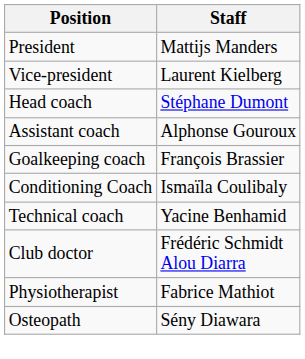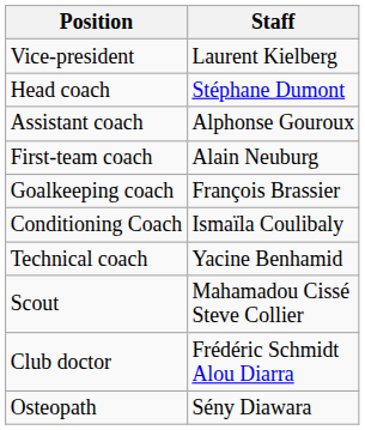 <table class="wikitable">
 <tr>
 <th>Position</th>
 <th>Staff</th>
-</tr>
-<tr>
-<td>President</td>
-<td>Mattijs Manders</td>
 </tr>
 <tr>
 <td>Vice-president</td>
 <td>Laurent Kielberg</td>
 </tr>
 <tr>
 <td>Head coach</td>
 <td><a href='#'>Stéphane Dumont</a></td>
 </tr>
 <tr>
 <td>Assistant coach</td>
 <td>Alphonse Gouroux</td>
 </tr>
 <tr>
+<td>First-team coach</td>
+<td>Alain Neuburg</td>
+</tr>
+<tr>
 <td>Goalkeeping coach</td>
 <td>François Brassier</td>
 </tr>
 <tr>
 <td>Conditioning Coach</td>
 <td>Ismaïla Coulibaly</td>
 </tr>
 <tr>
 <td>Technical coach</td>
 <td>Yacine Benhamid</td>
 </tr>
 <tr>
+<td>Scout</td>
+<td>Mahamadou Cissé <br>  Steve Collier</td>
+</tr>
+<tr>
 <td>Club doctor</td>
 <td>Frédéric Schmidt <br>  <a href='#'>Alou Diarra</a></td>
-</tr>
-<tr>
-<td>Physiotherapist</td>
-<td>Fabrice Mathiot</td>
 </tr>
 <tr>
 <td>Osteopath</td>
 <td>Sény Diawara</td>
 </tr>
 </table>
